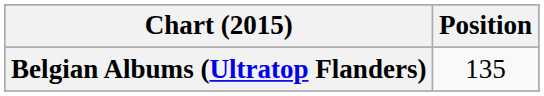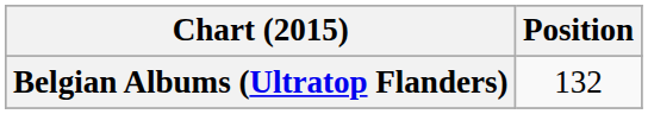 <table class="wikitable plainrowheaders">
 <tr>
 <th scope="col">Chart (2015)</th>
 <th scope="col">Position</th>
 </tr>
 <tr>
 <th scope="row">Belgian Albums (<a href='#'>Ultratop</a> Flanders)</th>
-<td align=center>135</td>
+<td align=center>132</td>
 </tr>
 </table>
